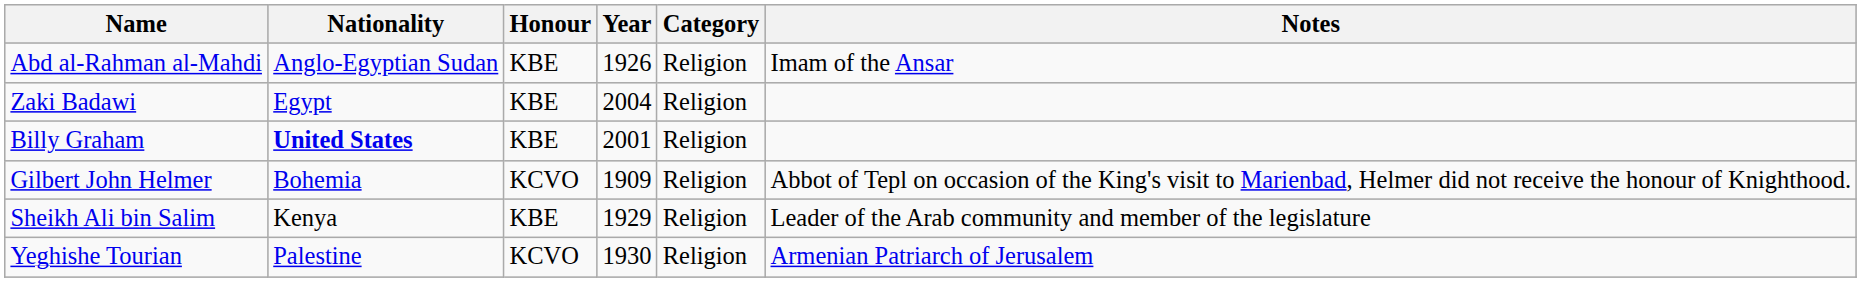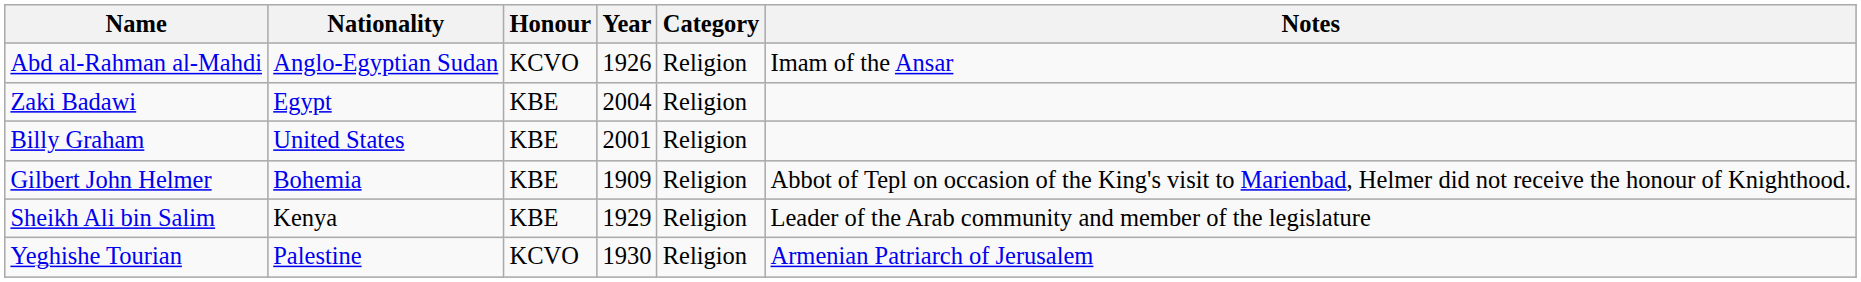 <table class="wikitable sortable">
 <tr>
 <th>Name</th>
 <th>Nationality</th>
 <th>Honour</th>
 <th>Year</th>
 <th>Category</th>
 <th class="unsortable">Notes</th>
 </tr>
 <tr>
 <td><a href='#'>Abd al-Rahman al-Mahdi</a></td>
 <td><a href='#'>Anglo-Egyptian Sudan</a></td>
-<td>KBE</td>
+<td>KCVO</td>
 <td>1926</td>
 <td>Religion</td>
 <td>Imam of the <a href='#'>Ansar</a></td>
 </tr>
 <tr>
 <td><a href='#'>Zaki Badawi</a></td>
 <td><a href='#'>Egypt</a></td>
 <td>KBE</td>
 <td>2004</td>
 <td>Religion</td>
 <td></td>
 </tr>
 <tr>
 <td><a href='#'>Billy Graham</a></td>
-<td><strong><a href='#'>United States</a></strong></td>
+<td><a href='#'>United States</a></td>
 <td>KBE</td>
 <td>2001</td>
 <td>Religion</td>
 <td></td>
 </tr>
 <tr>
 <td><a href='#'>Gilbert John Helmer</a></td>
 <td><a href='#'>Bohemia</a></td>
-<td>KCVO</td>
+<td>KBE</td>
 <td>1909</td>
 <td>Religion</td>
 <td>Abbot of Tepl on occasion of the King's visit to <a href='#'>Marienbad</a>, Helmer did not receive the honour of Knighthood.</td>
 </tr>
 <tr>
 <td><a href='#'>Sheikh Ali bin Salim</a></td>
 <td>Kenya</td>
 <td>KBE</td>
 <td>1929</td>
 <td>Religion</td>
 <td>Leader of the Arab community and member of the legislature</td>
 </tr>
 <tr>
 <td><a href='#'>Yeghishe Tourian</a></td>
 <td><a href='#'>Palestine</a></td>
 <td>KCVO</td>
 <td>1930</td>
 <td>Religion</td>
 <td><a href='#'>Armenian Patriarch of Jerusalem</a></td>
 </tr>
 </table>
